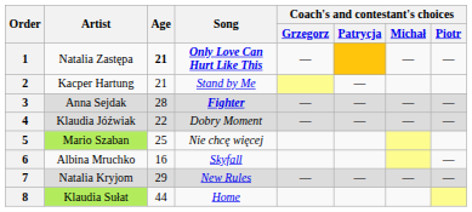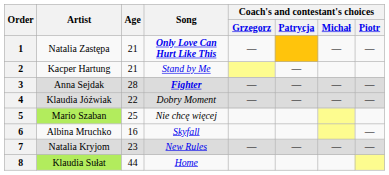 <table class="wikitable" style="text-align:center; width:100%;">
 <tr>
 <th scope="col" rowspan="2" style="width:05%;">Order</th>
 <th scope="col" rowspan="2" style="width:20%;">Artist</th>
 <th scope="col" rowspan="2" style="width:05%;">Age</th>
 <th scope="col" rowspan="2" style="width:20%;">Song</th>
 <th scope="col" colspan="4" style="width:32%;">Coach's and contestant's choices</th>
 </tr>
 <tr>
 <th style="width:07%;"><a href='#'>Grzegorz</a></th>
 <th style="width:07%;"><a href='#'>Patrycja</a></th>
 <th style="width:07%;"><a href='#'>Michał</a></th>
 <th style="width:07%;"><a href='#'>Piotr</a></th>
 </tr>
 <tr>
 <th>1</th>
 <td>Natalia Zastępa</td>
-<td><strong>21</strong></td>
+<td>21</td>
 <td><strong><em><a href='#'>Only Love Can Hurt Like This</a></em></strong></td>
 <td>—</td>
 <td style="background:#ffc40c;"><strong></strong></td>
 <td>—</td>
 <td>—</td>
 </tr>
 <tr>
 <th>2</th>
 <td>Kacper Hartung</td>
 <td>21</td>
 <td><em><a href='#'>Stand by Me</a></em></td>
 <td style="background:#fdfc8f;"><strong></strong></td>
 <td>—</td>
 <td><strong></strong></td>
 <td><strong></strong></td>
 </tr>
 <tr>
 <th>3</th>
 <td style="background:#DCDCDC;">Anna Sejdak</td>
 <td style="background:#DCDCDC;">28</td>
 <td style="background:#DCDCDC;"><strong><em><a href='#'>Fighter</a></em></strong></td>
 <td style="background:#DCDCDC;">—</td>
 <td style="background:#DCDCDC;">—</td>
 <td style="background:#DCDCDC;">—</td>
 <td style="background:#DCDCDC;">—</td>
 </tr>
 <tr>
 <th>4</th>
 <td style="background:#DCDCDC;">Klaudia Jóźwiak</td>
 <td style="background:#DCDCDC;">22</td>
 <td style="background:#DCDCDC;"><em>Dobry Moment</em></td>
 <td style="background:#DCDCDC;">—</td>
 <td style="background:#DCDCDC;">—</td>
 <td style="background:#DCDCDC;">—</td>
 <td style="background:#DCDCDC;">—</td>
 </tr>
 <tr>
 <th>5</th>
 <td style="background:#B2EC5D;">Mario Szaban</td>
 <td>25</td>
 <td><em>Nie chcę więcej</em></td>
 <td><strong></strong></td>
 <td><strong></strong></td>
 <td style="background:#fdfc8f;"><strong></strong></td>
 <td><strong></strong></td>
 </tr>
 <tr>
 <th>6</th>
 <td>Albina Mruchko</td>
 <td>16</td>
 <td><em><a href='#'>Skyfall</a></em></td>
 <td><strong></strong></td>
 <td><strong></strong></td>
 <td style="background:#fdfc8f;"><strong></strong></td>
 <td>—</td>
 </tr>
 <tr>
 <th>7</th>
 <td style="background:#DCDCDC;">Natalia Kryjom</td>
-<td style="background:#DCDCDC;">29</td>
+<td style="background:#DCDCDC;">23</td>
 <td style="background:#DCDCDC;"><em><a href='#'>New Rules</a></em></td>
 <td style="background:#DCDCDC;">—</td>
 <td style="background:#DCDCDC;">—</td>
 <td style="background:#DCDCDC;">—</td>
 <td style="background:#DCDCDC;">—</td>
 </tr>
 <tr>
 <th>8</th>
 <td style="background:#B2EC5D;">Klaudia Sułat</td>
 <td>44</td>
 <td><em><a href='#'>Home</a></em></td>
 <td><strong></strong></td>
 <td><strong></strong></td>
 <td><strong></strong></td>
 <td style="background:#fdfc8f;"><strong></strong></td>
 </tr>
 </table>
